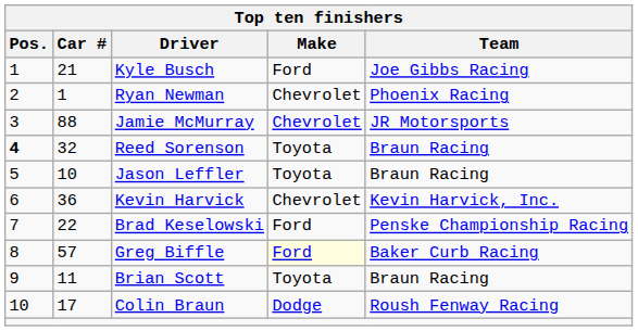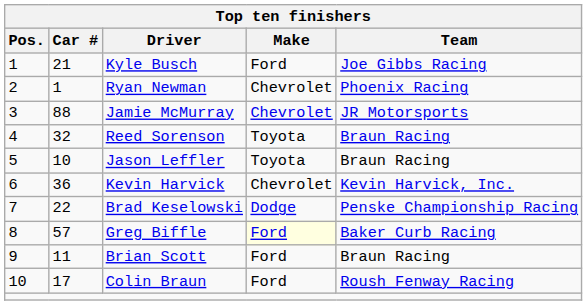 <table class="wikitable" style="font-size: 85%;">
 <tr>
 <th colspan=5 align=center>Top ten finishers</th>
 </tr>
 <tr>
 <th>Pos.</th>
 <th>Car #</th>
 <th>Driver</th>
 <th>Make</th>
 <th>Team</th>
 </tr>
 <tr>
 <td>1</td>
 <td>21</td>
 <td><a href='#'>Kyle Busch</a></td>
 <td>Ford</td>
 <td><a href='#'>Joe Gibbs Racing</a></td>
 </tr>
 <tr>
 <td>2</td>
 <td>1</td>
 <td><a href='#'>Ryan Newman</a></td>
 <td>Chevrolet</td>
 <td><a href='#'>Phoenix Racing</a></td>
 </tr>
 <tr>
 <td>3</td>
 <td>88</td>
 <td><a href='#'>Jamie McMurray</a></td>
 <td><a href='#'>Chevrolet</a></td>
 <td><a href='#'>JR Motorsports</a></td>
 </tr>
 <tr>
-<td><strong>4</strong></td>
+<td>4</td>
 <td>32</td>
 <td><a href='#'>Reed Sorenson</a></td>
 <td>Toyota</td>
 <td><a href='#'>Braun Racing</a></td>
 </tr>
 <tr>
 <td>5</td>
 <td>10</td>
 <td><a href='#'>Jason Leffler</a></td>
 <td>Toyota</td>
 <td>Braun Racing</td>
 </tr>
 <tr>
 <td>6</td>
 <td>36</td>
 <td><a href='#'>Kevin Harvick</a></td>
 <td>Chevrolet</td>
 <td><a href='#'>Kevin Harvick, Inc.</a></td>
 </tr>
 <tr>
 <td>7</td>
 <td>22</td>
 <td><a href='#'>Brad Keselowski</a></td>
-<td>Ford</td>
+<td><a href='#'>Dodge</a></td>
 <td><a href='#'>Penske Championship Racing</a></td>
 </tr>
 <tr>
 <td>8</td>
 <td>57</td>
 <td><a href='#'>Greg Biffle</a></td>
 <td style="background: lightyellow;"><a href='#'>Ford</a></td>
 <td><a href='#'>Baker Curb Racing</a></td>
 </tr>
 <tr>
 <td>9</td>
 <td>11</td>
 <td><a href='#'>Brian Scott</a></td>
-<td>Toyota</td>
+<td>Ford</td>
 <td>Braun Racing</td>
 </tr>
 <tr>
 <td>10</td>
 <td>17</td>
 <td><a href='#'>Colin Braun</a></td>
-<td><a href='#'>Dodge</a></td>
+<td>Ford</td>
 <td><a href='#'>Roush Fenway Racing</a></td>
 </tr>
 <tr>
 <td colspan=5 align=center></td>
 </tr>
 </table>
